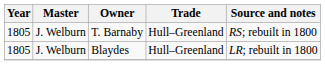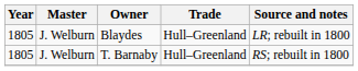 <table class="sortable wikitable">
 <tr>
 <th>Year</th>
 <th>Master</th>
 <th>Owner</th>
 <th>Trade</th>
 <th>Source and notes</th>
 </tr>
 <tr>
 <td>1805</td>
 <td>J. Welburn</td>
+<td>Blaydes</td>
+<td>Hull–Greenland</td>
+<td><em>LR</em>; rebuilt in 1800</td>
+</tr>
+<tr>
+<td>1805</td>
+<td>J. Welburn</td>
 <td>T. Barnaby</td>
 <td>Hull–Greenland</td>
 <td><em>RS</em>; rebuilt in 1800</td>
 </tr>
 <tr>
-<td>1805</td>
-<td>J. Welburn</td>
-<td>Blaydes</td>
-<td>Hull–Greenland</td>
-<td><em>LR</em>; rebuilt in 1800</td>
-</tr>
-<tr>
 </tr>
 </table>
